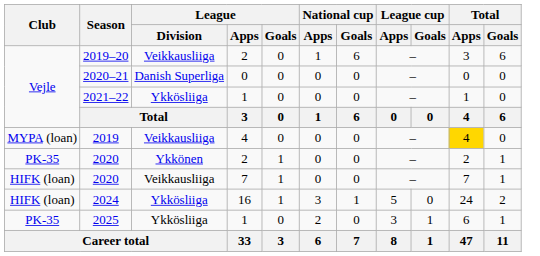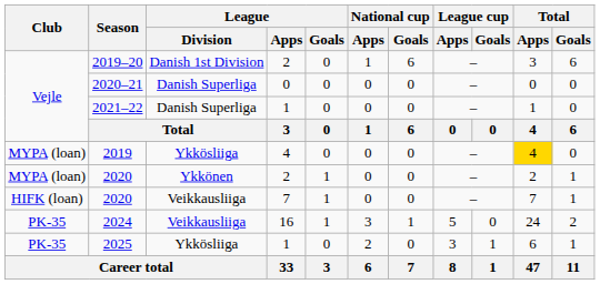 <table class="wikitable" style="text-align:center">
 <tr>
 <th rowspan="2">Club</th>
 <th rowspan="2">Season</th>
 <th colspan="3">League</th>
 <th colspan="2">National cup</th>
 <th colspan="2">League cup</th>
 <th colspan="2">Total</th>
 </tr>
 <tr>
 <th>Division</th>
 <th>Apps</th>
 <th>Goals</th>
 <th>Apps</th>
 <th>Goals</th>
 <th>Apps</th>
 <th>Goals</th>
 <th>Apps</th>
 <th>Goals</th>
 </tr>
 <tr>
 <td rowspan=4><a href='#'>Vejle</a></td>
 <td><a href='#'>2019–20</a></td>
-<td><a href='#'>Veikkausliiga</a></td>
+<td><a href='#'>Danish 1st Division</a></td>
 <td>2</td>
 <td>0</td>
 <td>1</td>
 <td>6</td>
 <td colspan=2>–</td>
 <td>3</td>
 <td>6</td>
 </tr>
 <tr>
 <td><a href='#'>2020–21</a></td>
 <td><a href='#'>Danish Superliga</a></td>
 <td>0</td>
 <td>0</td>
 <td>0</td>
 <td>0</td>
 <td colspan=2>–</td>
 <td>0</td>
 <td>0</td>
 </tr>
 <tr>
 <td><a href='#'>2021–22</a></td>
-<td><a href='#'>Ykkösliiga</a></td>
+<td>Danish Superliga</td>
 <td>1</td>
 <td>0</td>
 <td>0</td>
 <td>0</td>
 <td colspan=2>–</td>
 <td>1</td>
 <td>0</td>
 </tr>
 <tr>
 <th colspan=2>Total</th>
 <th>3</th>
 <th>0</th>
 <th>1</th>
 <th>6</th>
 <th>0</th>
 <th>0</th>
 <th>4</th>
 <th>6</th>
 </tr>
 <tr>
 <td><a href='#'>MYPA</a> (loan)</td>
 <td><a href='#'>2019</a></td>
-<td><a href='#'>Veikkausliiga</a></td>
+<td><a href='#'>Ykkösliiga</a></td>
 <td>4</td>
 <td>0</td>
 <td>0</td>
 <td>0</td>
 <td colspan=2>–</td>
 <td style="background: gold;">4</td>
 <td>0</td>
 </tr>
 <tr>
-<td><a href='#'>PK-35</a></td>
+<td><a href='#'>MYPA</a> (loan)</td>
 <td><a href='#'>2020</a></td>
 <td><a href='#'>Ykkönen</a></td>
 <td>2</td>
 <td>1</td>
 <td>0</td>
 <td>0</td>
 <td colspan=2>–</td>
 <td>2</td>
 <td>1</td>
 </tr>
 <tr>
 <td><a href='#'>HIFK</a> (loan)</td>
 <td><a href='#'>2020</a></td>
 <td>Veikkausliiga</td>
 <td>7</td>
 <td>1</td>
 <td>0</td>
 <td>0</td>
 <td colspan=2>–</td>
 <td>7</td>
 <td>1</td>
 </tr>
 <tr>
-<td><a href='#'>HIFK</a> (loan)</td>
+<td><a href='#'>PK-35</a></td>
 <td><a href='#'>2024</a></td>
-<td><a href='#'>Ykkösliiga</a></td>
+<td><a href='#'>Veikkausliiga</a></td>
 <td>16</td>
 <td>1</td>
 <td>3</td>
 <td>1</td>
 <td>5</td>
 <td>0</td>
 <td>24</td>
 <td>2</td>
 </tr>
 <tr>
 <td><a href='#'>PK-35</a></td>
 <td><a href='#'>2025</a></td>
 <td>Ykkösliiga</td>
 <td>1</td>
 <td>0</td>
 <td>2</td>
 <td>0</td>
 <td>3</td>
 <td>1</td>
 <td>6</td>
 <td>1</td>
 </tr>
 <tr>
 <th colspan="3">Career total</th>
 <th>33</th>
 <th>3</th>
 <th>6</th>
 <th>7</th>
 <th>8</th>
 <th>1</th>
 <th>47</th>
 <th>11</th>
 </tr>
 </table>
